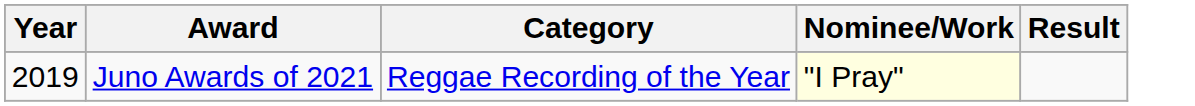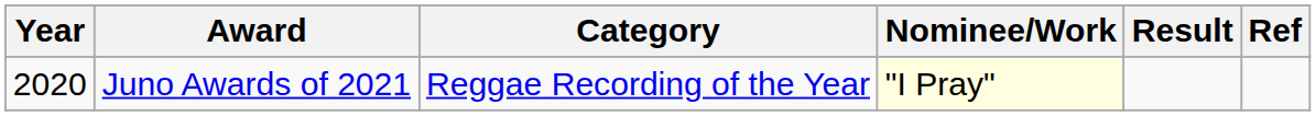 <table class="wikitable">
 <tr>
 <th>Year</th>
 <th>Award</th>
 <th>Category</th>
 <th>Nominee/Work</th>
 <th>Result</th>
+<th>Ref</th>
 </tr>
 <tr>
-<td>2019</td>
+<td>2020</td>
 <td><a href='#'>Juno Awards of 2021</a></td>
 <td><a href='#'>Reggae Recording of the Year</a></td>
 <td style="background: lightyellow;">"I Pray"</td>
 <td></td>
+<td></td>
 </tr>
 </table>
